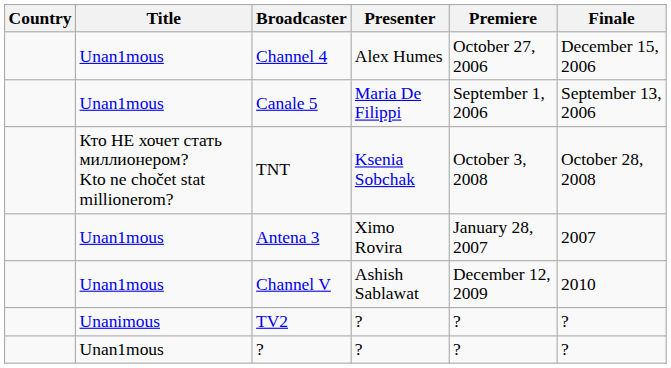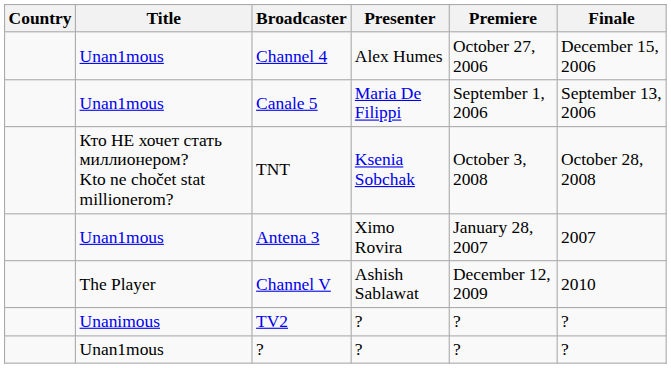 <table class="wikitable">
 <tr>
 <th>Country</th>
 <th>Title</th>
 <th>Broadcaster</th>
 <th>Presenter</th>
 <th>Premiere</th>
 <th>Finale</th>
 </tr>
 <tr>
 <td></td>
 <td><a href='#'>Unan1mous</a></td>
 <td><a href='#'>Channel 4</a></td>
 <td>Alex Humes</td>
 <td>October 27, 2006</td>
 <td>December 15, 2006</td>
 </tr>
 <tr>
 <td></td>
 <td><a href='#'>Unan1mous</a></td>
 <td><a href='#'>Canale 5</a></td>
 <td><a href='#'>Maria De Filippi</a></td>
 <td>September 1, 2006</td>
 <td>September 13, 2006</td>
 </tr>
 <tr>
 <td></td>
 <td>Кто НЕ хочет стать миллионером?<br>Kto ne chočet stat millionerom?</td>
 <td>TNT</td>
 <td><a href='#'>Ksenia Sobchak</a></td>
 <td>October 3, 2008</td>
 <td>October 28, 2008</td>
 </tr>
 <tr>
 <td></td>
 <td><a href='#'>Unan1mous</a></td>
 <td><a href='#'>Antena 3</a></td>
 <td>Ximo Rovira</td>
 <td>January 28, 2007</td>
 <td>2007</td>
 </tr>
 <tr>
 <td></td>
-<td><a href='#'>Unan1mous</a></td>
+<td>The Player</td>
 <td><a href='#'>Channel V</a></td>
 <td>Ashish Sablawat</td>
 <td>December 12, 2009</td>
 <td>2010</td>
 </tr>
 <tr>
 <td></td>
 <td><a href='#'>Unanimous</a></td>
 <td><a href='#'>TV2</a></td>
 <td>?</td>
 <td>?</td>
 <td>?</td>
 </tr>
 <tr>
 <td></td>
 <td>Unan1mous</td>
 <td>?</td>
 <td>?</td>
 <td>?</td>
 <td>?</td>
 </tr>
 </table>
